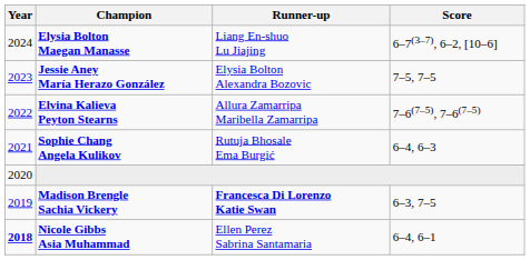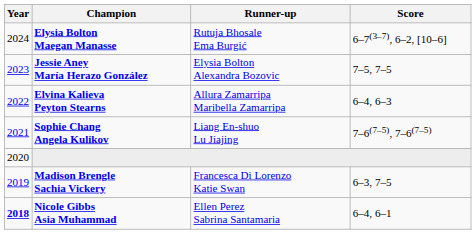 <table class="wikitable" style="font-size:90%">
 <tr>
 <th>Year</th>
 <th width="200">Champion</th>
 <th width="200">Runner-up</th>
 <th width="150">Score</th>
 </tr>
 <tr>
 <td>2024</td>
 <td><strong> <a href='#'>Elysia Bolton</a> <br>  <a href='#'>Maegan Manasse</a></strong></td>
-<td> <a href='#'>Liang En-shuo</a> <br>  <a href='#'>Lu Jiajing</a></td>
+<td> <a href='#'>Rutuja Bhosale</a> <br>  <a href='#'>Ema Burgić</a></td>
 <td>6–7<sup>(3–7)</sup>, 6–2, [10–6]</td>
 </tr>
 <tr>
 <td><a href='#'>2023</a></td>
 <td><strong> <a href='#'>Jessie Aney</a> <br>  <a href='#'>María Herazo González</a></strong></td>
 <td> <a href='#'>Elysia Bolton</a> <br>  <a href='#'>Alexandra Bozovic</a></td>
 <td>7–5, 7–5</td>
 </tr>
 <tr>
 <td><a href='#'>2022</a></td>
 <td><strong> <a href='#'>Elvina Kalieva</a> <br>  <a href='#'>Peyton Stearns</a></strong></td>
 <td> <a href='#'>Allura Zamarripa</a> <br>  <a href='#'>Maribella Zamarripa</a></td>
-<td>7–6<sup>(7–5)</sup>, 7–6<sup>(7–5)</sup></td>
+<td>6–4, 6–3</td>
 </tr>
 <tr>
 <td><a href='#'>2021</a></td>
 <td><strong> <a href='#'>Sophie Chang</a> <br>  <a href='#'>Angela Kulikov</a></strong></td>
-<td> <a href='#'>Rutuja Bhosale</a> <br>  <a href='#'>Ema Burgić</a></td>
-<td>6–4, 6–3</td>
+<td> <a href='#'>Liang En-shuo</a> <br>  <a href='#'>Lu Jiajing</a></td>
+<td>7–6<sup>(7–5)</sup>, 7–6<sup>(7–5)</sup></td>
 </tr>
 <tr>
 <td>2020</td>
 <td colspan=3 bgcolor="#ededed"></td>
 </tr>
 <tr>
 <td><a href='#'>2019</a></td>
 <td><strong> <a href='#'>Madison Brengle</a> <br>  <a href='#'>Sachia Vickery</a></strong></td>
-<td><strong> <a href='#'>Francesca Di Lorenzo</a> <br>  <a href='#'>Katie Swan</a></strong></td>
+<td> <a href='#'>Francesca Di Lorenzo</a> <br>  <a href='#'>Katie Swan</a></td>
 <td>6–3, 7–5</td>
 </tr>
 <tr>
 <td><strong><a href='#'>2018</a></strong></td>
 <td><strong> <a href='#'>Nicole Gibbs</a> <br>  <a href='#'>Asia Muhammad</a></strong></td>
 <td> <a href='#'>Ellen Perez</a> <br>  <a href='#'>Sabrina Santamaria</a></td>
 <td>6–4, 6–1</td>
 </tr>
 </table>
